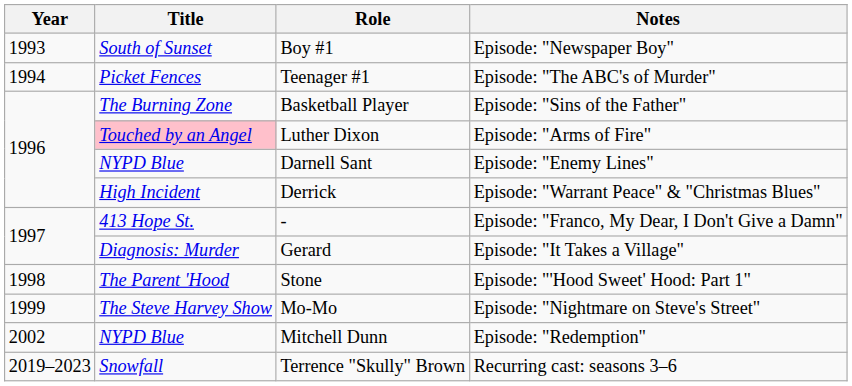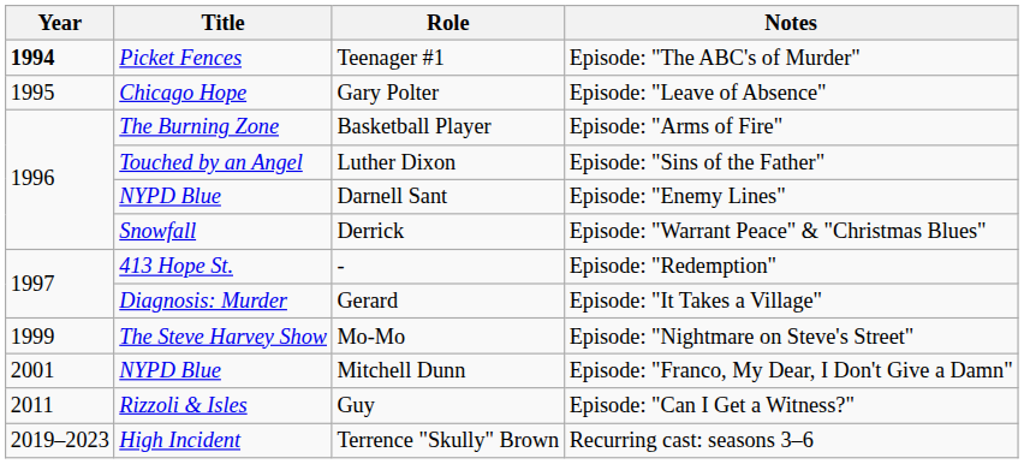 <table class="wikitable plainrowheaders sortable" style="margin-right: 0;">
 <tr>
 <th scope="col">Year</th>
 <th scope="col">Title</th>
 <th scope="col">Role</th>
 <th scope="col" class="unsortable">Notes</th>
 </tr>
 <tr>
-<td>1993</td>
-<td><em><a href='#'>South of Sunset</a></em></td>
-<td>Boy #1</td>
-<td>Episode: "Newspaper Boy"</td>
-</tr>
-<tr>
-<td>1994</td>
+<td><strong>1994</strong></td>
 <td><em><a href='#'>Picket Fences</a></em></td>
 <td>Teenager #1</td>
 <td>Episode: "The ABC's of Murder"</td>
 </tr>
 <tr>
+<td>1995</td>
+<td><em><a href='#'>Chicago Hope</a></em></td>
+<td>Gary Polter</td>
+<td>Episode: "Leave of Absence"</td>
+</tr>
+<tr>
 <td rowspan=4>1996</td>
 <td><em><a href='#'>The Burning Zone</a></em></td>
 <td>Basketball Player</td>
-<td>Episode: "Sins of the Father"</td>
+<td>Episode: "Arms of Fire"</td>
 </tr>
 <tr>
-<td style="background: pink;"><em><a href='#'>Touched by an Angel</a></em></td>
+<td><em><a href='#'>Touched by an Angel</a></em></td>
 <td>Luther Dixon</td>
-<td>Episode: "Arms of Fire"</td>
+<td>Episode: "Sins of the Father"</td>
 </tr>
 <tr>
 <td><em><a href='#'>NYPD Blue</a></em></td>
 <td>Darnell Sant</td>
 <td>Episode: "Enemy Lines"</td>
 </tr>
 <tr>
-<td><em><a href='#'>High Incident</a></em></td>
+<td><em><a href='#'>Snowfall</a></em></td>
 <td>Derrick</td>
 <td>Episode: "Warrant Peace" & "Christmas Blues"</td>
 </tr>
 <tr>
 <td rowspan=2>1997</td>
 <td><em><a href='#'>413 Hope St.</a></em></td>
 <td>-</td>
-<td>Episode: "Franco, My Dear, I Don't Give a Damn"</td>
+<td>Episode: "Redemption"</td>
 </tr>
 <tr>
 <td><em><a href='#'>Diagnosis: Murder</a></em></td>
 <td>Gerard</td>
 <td>Episode: "It Takes a Village"</td>
-</tr>
-<tr>
-<td>1998</td>
-<td><em><a href='#'>The Parent 'Hood</a></em></td>
-<td>Stone</td>
-<td>Episode: "'Hood Sweet' Hood: Part 1"</td>
 </tr>
 <tr>
 <td>1999</td>
 <td><em><a href='#'>The Steve Harvey Show</a></em></td>
 <td>Mo-Mo</td>
 <td>Episode: "Nightmare on Steve's Street"</td>
 </tr>
 <tr>
-<td>2002</td>
+<td>2001</td>
 <td><em><a href='#'>NYPD Blue</a></em></td>
 <td>Mitchell Dunn</td>
-<td>Episode: "Redemption"</td>
+<td>Episode: "Franco, My Dear, I Don't Give a Damn"</td>
+</tr>
+<tr>
+<td>2011</td>
+<td><em><a href='#'>Rizzoli & Isles</a></em></td>
+<td>Guy</td>
+<td>Episode: "Can I Get a Witness?"</td>
 </tr>
 <tr>
 <td>2019–2023</td>
-<td><em><a href='#'>Snowfall</a></em></td>
+<td><em><a href='#'>High Incident</a></em></td>
 <td>Terrence "Skully" Brown</td>
 <td>Recurring cast: seasons 3–6</td>
 </tr>
 </table>
